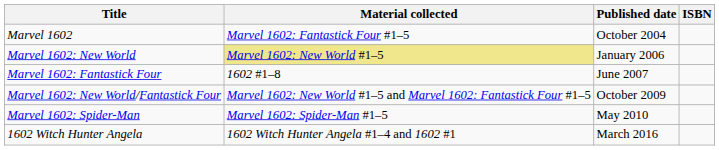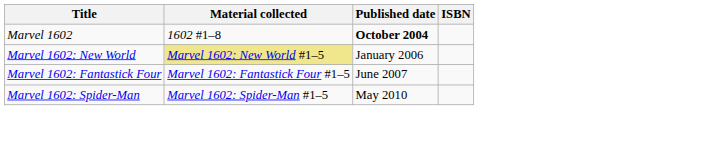 <table class="wikitable">
 <tr>
 <th>Title</th>
 <th>Material collected</th>
 <th>Published date</th>
 <th>ISBN</th>
 </tr>
 <tr>
 <td><em>Marvel 1602</em></td>
-<td><em><a href='#'>Marvel 1602: Fantastick Four</a></em> #1–5</td>
-<td>October 2004</td>
+<td><em>1602</em> #1–8</td>
+<td><strong>October 2004</strong></td>
 <td></td>
 </tr>
 <tr>
 <td><em><a href='#'>Marvel 1602: New World</a></em></td>
 <td style="background: khaki;"><em><a href='#'>Marvel 1602: New World</a></em> #1–5</td>
 <td>January 2006</td>
 <td></td>
 </tr>
 <tr>
 <td><em><a href='#'>Marvel 1602: Fantastick Four</a></em></td>
-<td><em>1602</em> #1–8</td>
+<td><em><a href='#'>Marvel 1602: Fantastick Four</a></em> #1–5</td>
 <td>June 2007</td>
-<td></td>
-</tr>
-<tr>
-<td><em><a href='#'>Marvel 1602: New World</a>/<a href='#'>Fantastick Four</a></em></td>
-<td><em><a href='#'>Marvel 1602: New World</a></em> #1–5 and <em><a href='#'>Marvel 1602: Fantastick Four</a></em> #1–5</td>
-<td>October 2009</td>
 <td></td>
 </tr>
 <tr>
 <td><em><a href='#'>Marvel 1602: Spider-Man</a></em></td>
 <td><em><a href='#'>Marvel 1602: Spider-Man</a></em> #1–5</td>
 <td>May 2010</td>
 <td></td>
 </tr>
-<tr>
-<td><em>1602 Witch Hunter Angela</em></td>
-<td><em>1602 Witch Hunter Angela</em> #1–4 and <em>1602</em> #1</td>
-<td>March 2016</td>
-<td></td>
-</tr>
 </table>
